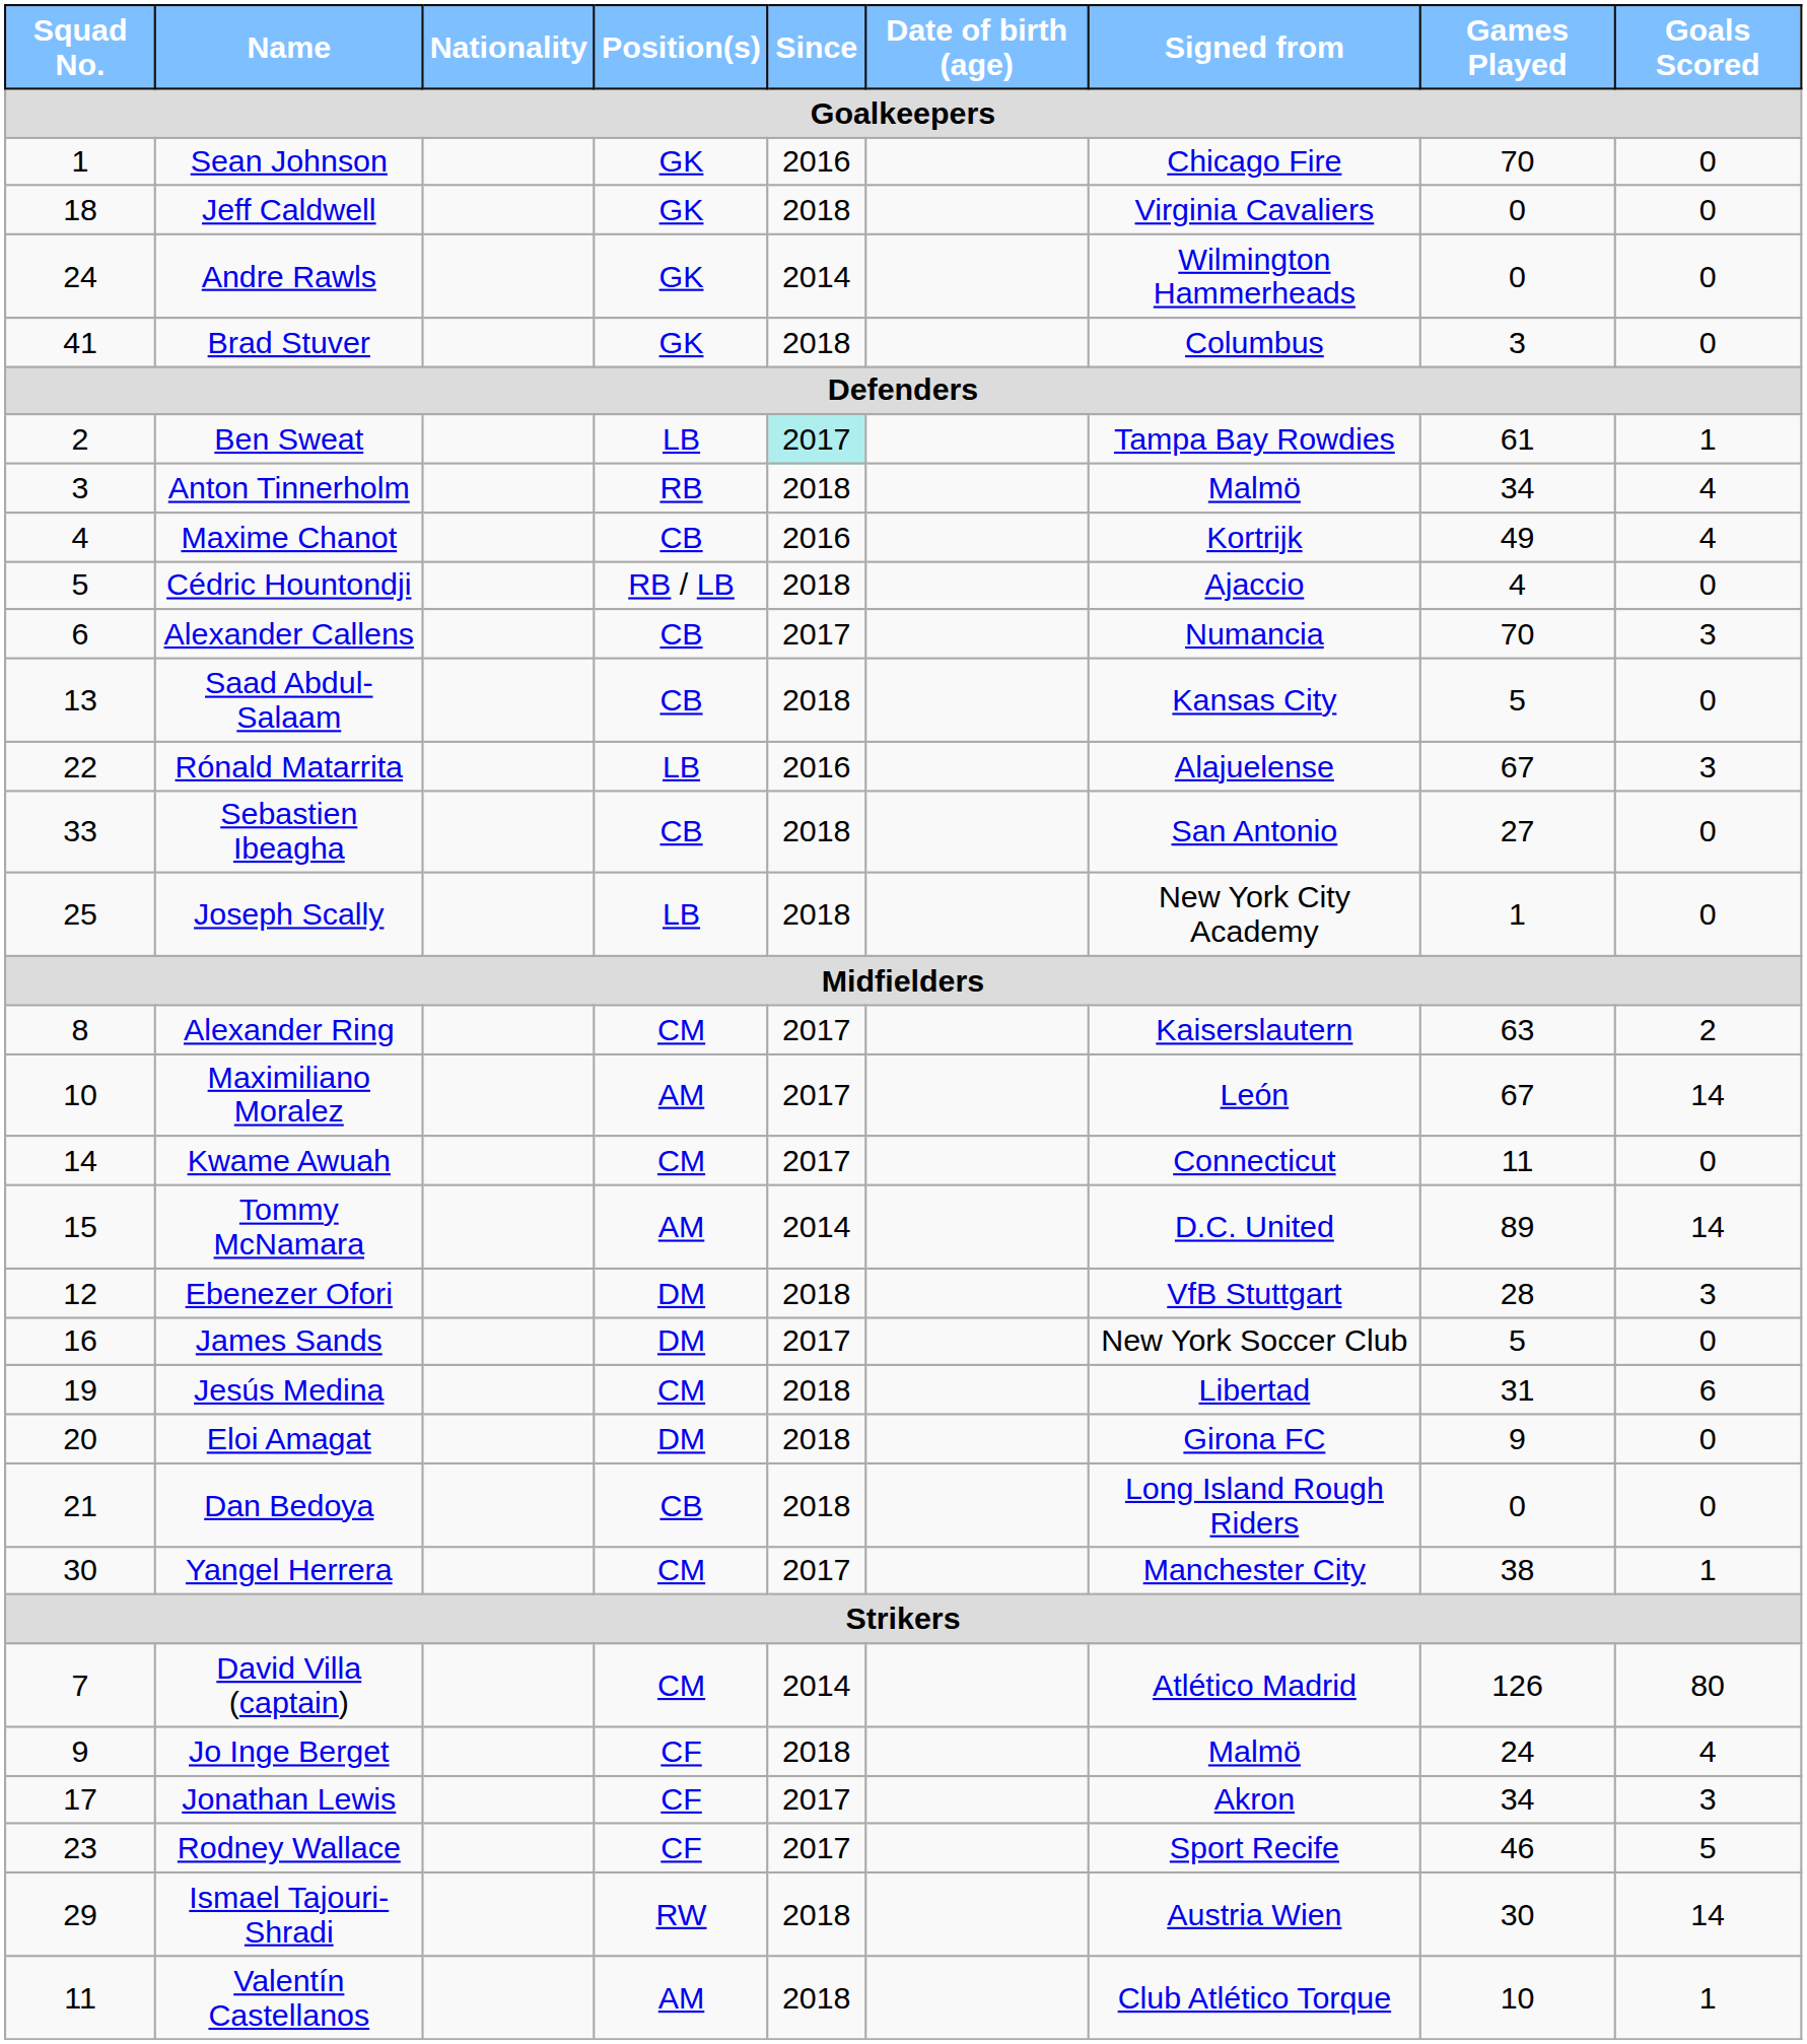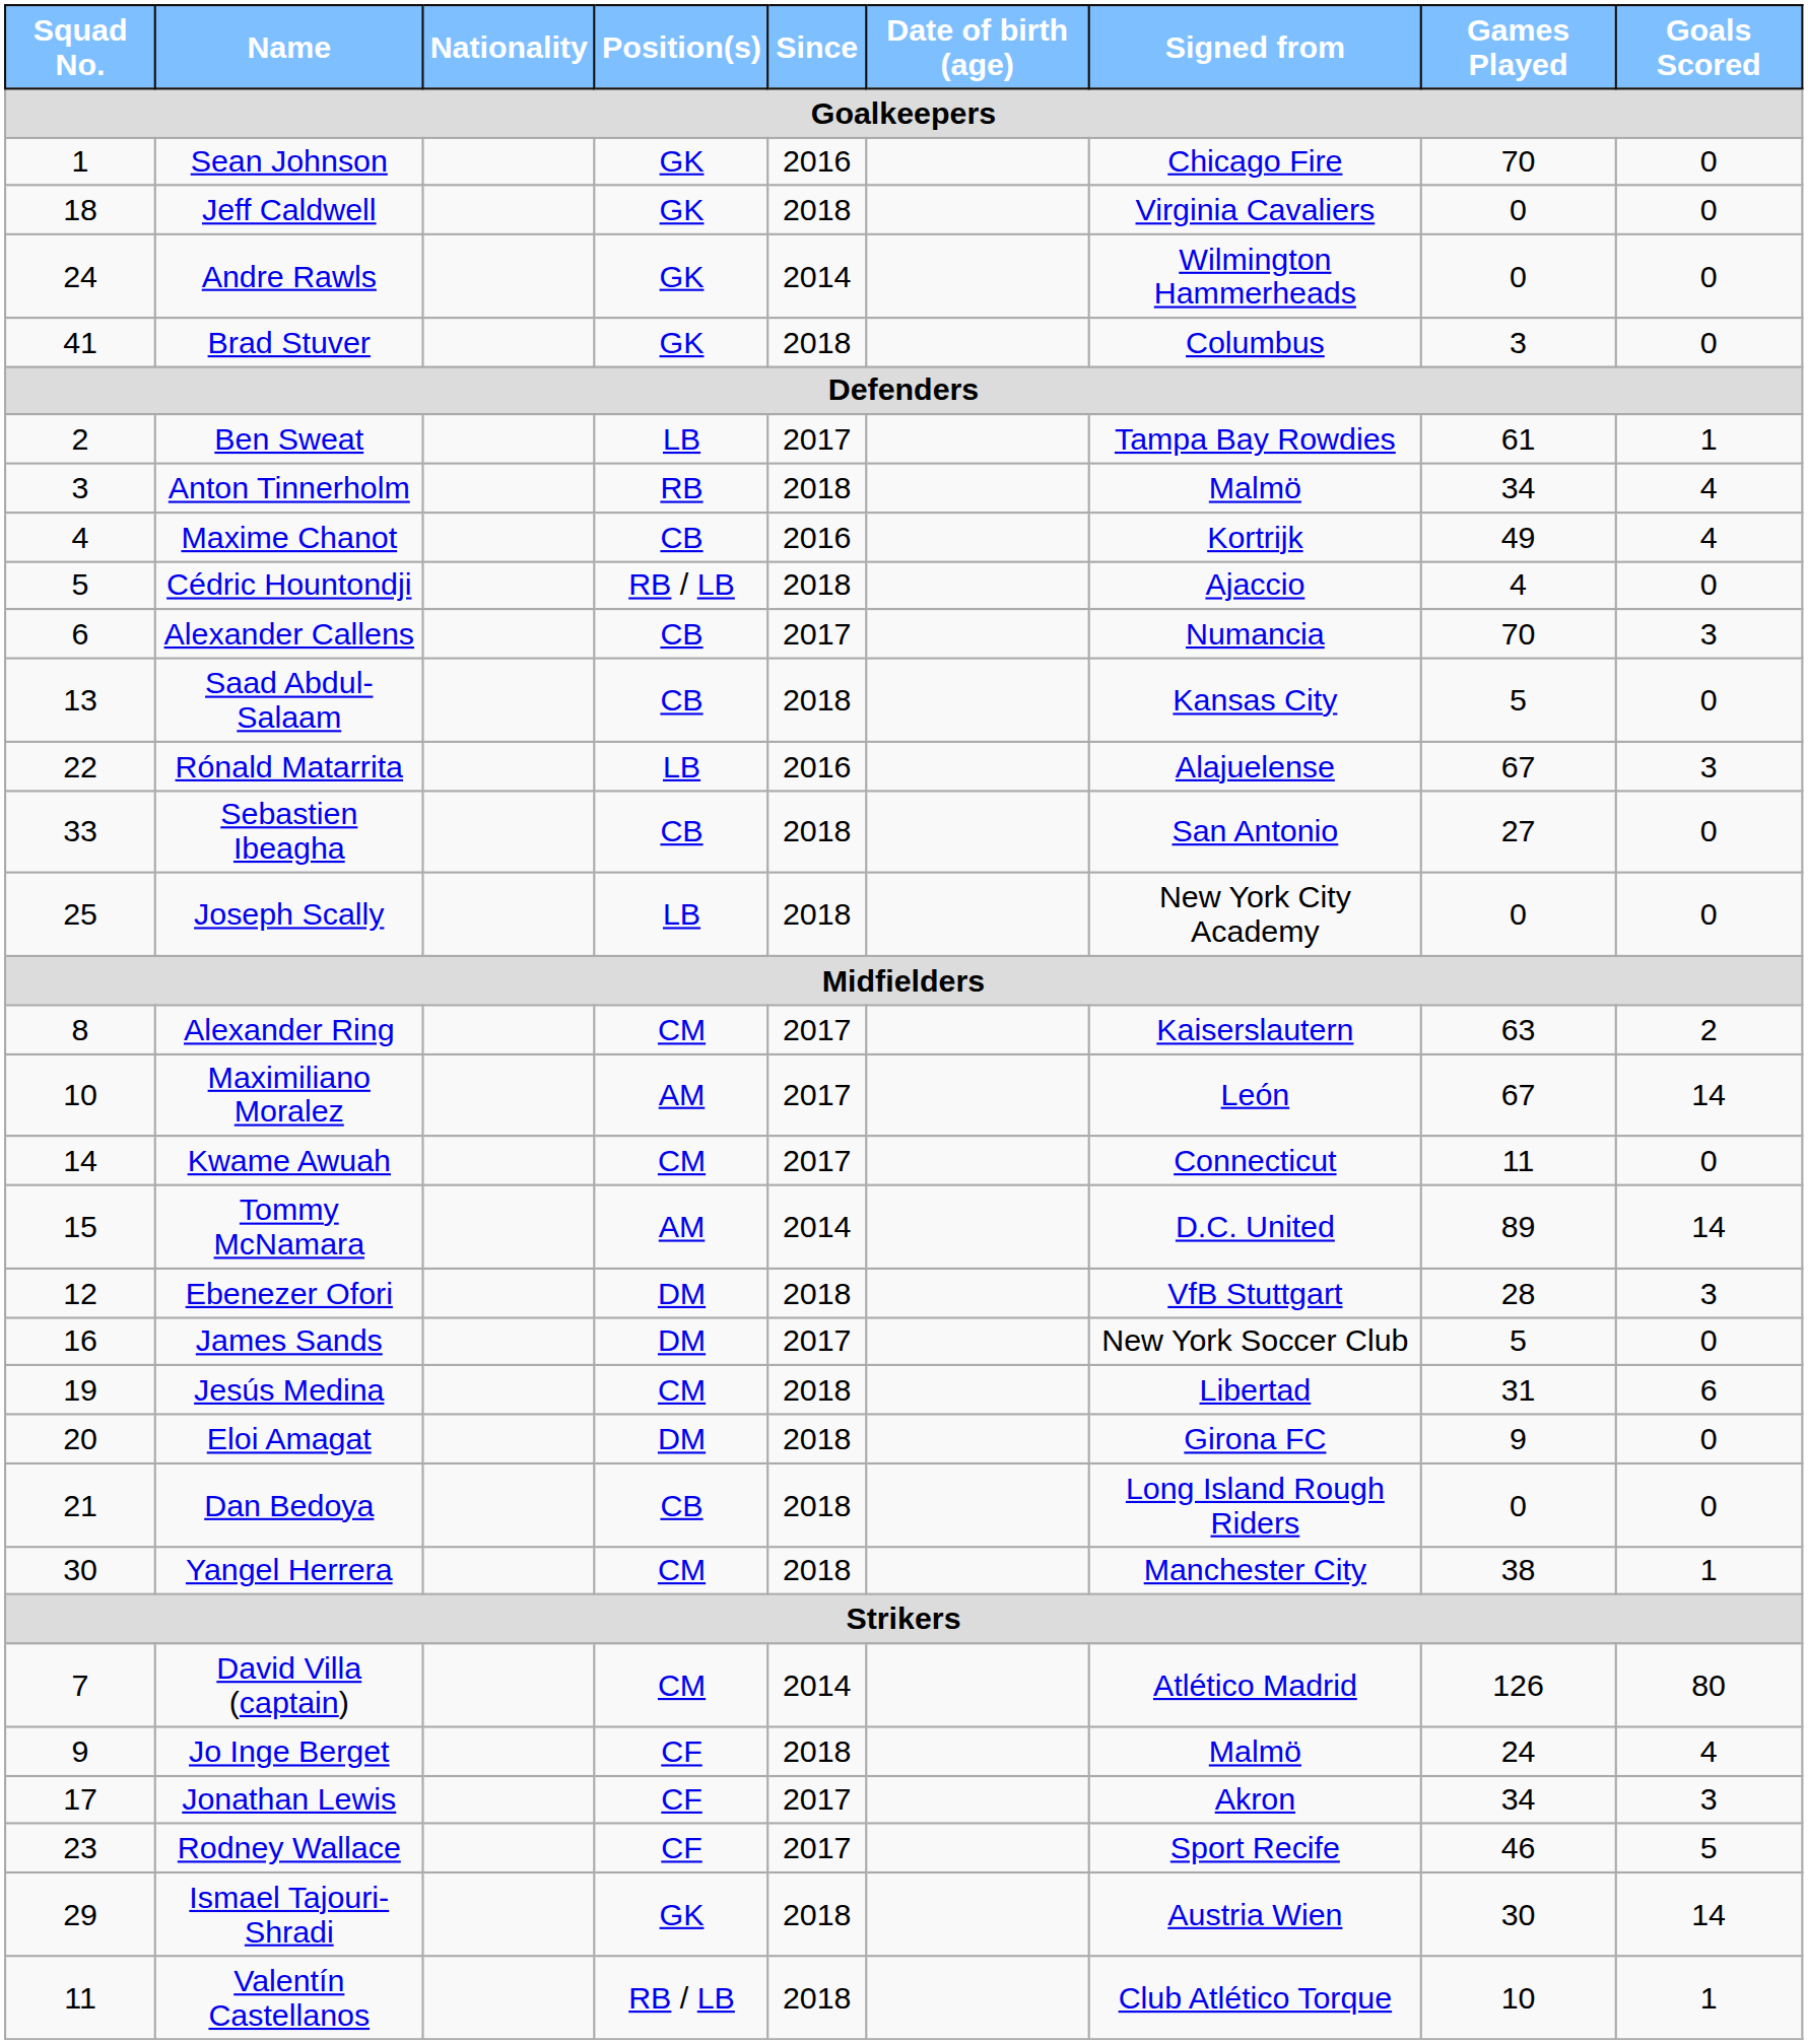 <table class="wikitable" style="text-align:center; font-size:90%; width:95%;">
 <tr>
 <th style="background:#7EBFFF; color:#fff;  border:1px solid #0e0e0e; text-align:center;">Squad No.</th>
 <th style="background:#7EBFFF; color:#fff;  border:1px solid #0e0e0e; text-align:center;">Name</th>
 <th style="background:#7EBFFF; color:#fff;  border:1px solid #0e0e0e; text-align:center;">Nationality</th>
 <th style="background:#7EBFFF; color:#fff;  border:1px solid #0e0e0e; text-align:center;">Position(s)</th>
 <th style="background:#7EBFFF; color:#fff;  border:1px solid #0e0e0e; text-align:center;">Since</th>
 <th style="background:#7EBFFF; color:#fff;  border:1px solid #0e0e0e; text-align:center;">Date of birth (age)</th>
 <th style="background:#7EBFFF; color:#fff;  border:1px solid #0e0e0e; text-align:center;">Signed from</th>
 <th style="background:#7EBFFF; color:#fff;  border:1px solid #0e0e0e; text-align:center;">Games Played</th>
 <th style="background:#7EBFFF; color:#fff;  border:1px solid #0e0e0e; text-align:center;">Goals Scored</th>
 </tr>
 <tr>
 <th colspan="9" style="background:#dcdcdc; text-align:center;">Goalkeepers</th>
 </tr>
 <tr>
 <td>1</td>
 <td><a href='#'>Sean Johnson</a></td>
 <td></td>
 <td><a href='#'>GK</a></td>
 <td>2016</td>
 <td></td>
 <td> <a href='#'>Chicago Fire</a></td>
 <td>70</td>
 <td>0</td>
 </tr>
 <tr>
 <td>18</td>
 <td><a href='#'>Jeff Caldwell</a></td>
 <td></td>
 <td><a href='#'>GK</a></td>
 <td>2018</td>
 <td></td>
 <td> <a href='#'>Virginia Cavaliers</a></td>
 <td>0</td>
 <td>0</td>
 </tr>
 <tr>
 <td>24</td>
 <td><a href='#'>Andre Rawls</a></td>
 <td></td>
 <td><a href='#'>GK</a></td>
 <td>2014</td>
 <td></td>
 <td> <a href='#'>Wilmington Hammerheads</a></td>
 <td>0</td>
 <td>0</td>
 </tr>
 <tr>
 <td>41</td>
 <td><a href='#'>Brad Stuver</a></td>
 <td></td>
 <td><a href='#'>GK</a></td>
 <td>2018</td>
 <td></td>
 <td> <a href='#'>Columbus</a></td>
 <td>3</td>
 <td>0</td>
 </tr>
 <tr>
 <th colspan="9" style="background:#dcdcdc; text-align:center;"><strong>Defenders</strong></th>
 </tr>
 <tr>
 <td>2</td>
 <td><a href='#'>Ben Sweat</a></td>
 <td></td>
 <td><a href='#'>LB</a></td>
-<td style="background: paleturquoise;">2017</td>
+<td>2017</td>
 <td></td>
 <td> <a href='#'>Tampa Bay Rowdies</a></td>
 <td>61</td>
 <td>1</td>
 </tr>
 <tr>
 <td>3</td>
 <td><a href='#'>Anton Tinnerholm</a></td>
 <td></td>
 <td><a href='#'>RB</a></td>
 <td>2018</td>
 <td></td>
 <td> <a href='#'>Malmö</a></td>
 <td>34</td>
 <td>4</td>
 </tr>
 <tr>
 <td>4</td>
 <td><a href='#'>Maxime Chanot</a></td>
 <td></td>
 <td><a href='#'>CB</a></td>
 <td>2016</td>
 <td></td>
 <td> <a href='#'>Kortrijk</a></td>
 <td>49</td>
 <td>4</td>
 </tr>
 <tr>
 <td>5</td>
 <td><a href='#'>Cédric Hountondji</a></td>
 <td></td>
 <td><a href='#'>RB</a> / <a href='#'>LB</a></td>
 <td>2018</td>
 <td></td>
 <td> <a href='#'>Ajaccio</a></td>
 <td>4</td>
 <td>0</td>
 </tr>
 <tr>
 <td>6</td>
 <td><a href='#'>Alexander Callens</a></td>
 <td></td>
 <td><a href='#'>CB</a></td>
 <td>2017</td>
 <td></td>
 <td> <a href='#'>Numancia</a></td>
 <td>70</td>
 <td>3</td>
 </tr>
 <tr>
 <td>13</td>
 <td><a href='#'>Saad Abdul-Salaam</a></td>
 <td></td>
 <td><a href='#'>CB</a></td>
 <td>2018</td>
 <td></td>
 <td> <a href='#'>Kansas City</a></td>
 <td>5</td>
 <td>0</td>
 </tr>
 <tr>
 <td>22</td>
 <td><a href='#'>Rónald Matarrita</a></td>
 <td></td>
 <td><a href='#'>LB</a></td>
 <td>2016</td>
 <td></td>
 <td> <a href='#'>Alajuelense</a></td>
 <td>67</td>
 <td>3</td>
 </tr>
 <tr>
 <td>33</td>
 <td><a href='#'>Sebastien Ibeagha</a></td>
 <td></td>
 <td><a href='#'>CB</a></td>
 <td>2018</td>
 <td></td>
 <td> <a href='#'>San Antonio</a></td>
 <td>27</td>
 <td>0</td>
 </tr>
 <tr>
 <td>25</td>
 <td><a href='#'>Joseph Scally</a></td>
 <td></td>
 <td><a href='#'>LB</a></td>
 <td>2018</td>
 <td></td>
 <td> New York City Academy</td>
-<td>1</td>
+<td>0</td>
 <td>0</td>
 </tr>
 <tr>
 <th colspan="10" style="background:#dcdcdc; text-align:center;">Midfielders</th>
 </tr>
 <tr>
 <td>8</td>
 <td><a href='#'>Alexander Ring</a></td>
 <td></td>
 <td><a href='#'>CM</a></td>
 <td>2017</td>
 <td></td>
 <td> <a href='#'>Kaiserslautern</a></td>
 <td>63</td>
 <td>2</td>
 </tr>
 <tr>
 <td>10</td>
 <td><a href='#'>Maximiliano Moralez</a></td>
 <td></td>
 <td><a href='#'>AM</a></td>
 <td>2017</td>
 <td></td>
 <td> <a href='#'>León</a></td>
 <td>67</td>
 <td>14</td>
 </tr>
 <tr>
 <td>14</td>
 <td><a href='#'>Kwame Awuah</a></td>
 <td></td>
 <td><a href='#'>CM</a></td>
 <td>2017</td>
 <td></td>
 <td> <a href='#'>Connecticut</a></td>
 <td>11</td>
 <td>0</td>
 </tr>
 <tr>
 <td>15</td>
 <td><a href='#'>Tommy McNamara</a></td>
 <td></td>
 <td><a href='#'>AM</a></td>
 <td>2014</td>
 <td></td>
 <td> <a href='#'>D.C. United</a></td>
 <td>89</td>
 <td>14</td>
 </tr>
 <tr>
 <td>12</td>
 <td><a href='#'>Ebenezer Ofori</a></td>
 <td></td>
 <td><a href='#'>DM</a></td>
 <td>2018</td>
 <td></td>
 <td> <a href='#'>VfB Stuttgart</a></td>
 <td>28</td>
 <td>3</td>
 </tr>
 <tr>
 <td>16</td>
 <td><a href='#'>James Sands</a></td>
 <td></td>
 <td><a href='#'>DM</a></td>
 <td>2017</td>
 <td></td>
 <td> New York Soccer Club</td>
 <td>5</td>
 <td>0</td>
 </tr>
 <tr>
 <td>19</td>
 <td><a href='#'>Jesús Medina</a></td>
 <td></td>
 <td><a href='#'>CM</a></td>
 <td>2018</td>
 <td></td>
 <td> <a href='#'>Libertad</a></td>
 <td>31</td>
 <td>6</td>
 </tr>
 <tr>
 <td>20</td>
 <td><a href='#'>Eloi Amagat</a></td>
 <td></td>
 <td><a href='#'>DM</a></td>
 <td>2018</td>
 <td></td>
 <td> <a href='#'>Girona FC</a></td>
 <td>9</td>
 <td>0</td>
 </tr>
 <tr>
 <td>21</td>
 <td><a href='#'>Dan Bedoya</a></td>
 <td></td>
 <td><a href='#'>CB</a></td>
 <td>2018</td>
 <td></td>
 <td> <a href='#'>Long Island Rough Riders</a></td>
 <td>0</td>
 <td>0</td>
 </tr>
 <tr>
 <td>30</td>
 <td><a href='#'>Yangel Herrera</a></td>
 <td></td>
 <td><a href='#'>CM</a></td>
-<td>2017</td>
+<td>2018</td>
 <td></td>
 <td> <a href='#'>Manchester City</a></td>
 <td>38</td>
 <td>1</td>
 </tr>
 <tr>
 <th colspan="10" style="background:#dcdcdc; text-align:center;">Strikers</th>
 </tr>
 <tr>
 <td>7</td>
 <td><a href='#'>David Villa</a> (<a href='#'>captain</a>)</td>
 <td></td>
 <td><a href='#'>CM</a></td>
 <td>2014</td>
 <td></td>
 <td> <a href='#'>Atlético Madrid</a></td>
 <td>126</td>
 <td>80</td>
 </tr>
 <tr>
 <td>9</td>
 <td><a href='#'>Jo Inge Berget</a></td>
 <td></td>
 <td><a href='#'>CF</a></td>
 <td>2018</td>
 <td></td>
 <td> <a href='#'>Malmö</a></td>
 <td>24</td>
 <td>4</td>
 </tr>
 <tr>
 <td>17</td>
 <td><a href='#'>Jonathan Lewis</a></td>
 <td></td>
 <td><a href='#'>CF</a></td>
 <td>2017</td>
 <td></td>
 <td> <a href='#'>Akron</a></td>
 <td>34</td>
 <td>3</td>
 </tr>
 <tr>
 <td>23</td>
 <td><a href='#'>Rodney Wallace</a></td>
 <td></td>
 <td><a href='#'>CF</a></td>
 <td>2017</td>
 <td></td>
 <td> <a href='#'>Sport Recife</a></td>
 <td>46</td>
 <td>5</td>
 </tr>
 <tr>
 <td>29</td>
 <td><a href='#'>Ismael Tajouri-Shradi</a></td>
 <td></td>
-<td><a href='#'>RW</a></td>
+<td><a href='#'>GK</a></td>
 <td>2018</td>
 <td></td>
 <td> <a href='#'>Austria Wien</a></td>
 <td>30</td>
 <td>14</td>
 </tr>
 <tr>
 <td>11</td>
 <td><a href='#'>Valentín Castellanos</a></td>
 <td></td>
-<td><a href='#'>AM</a></td>
+<td><a href='#'>RB</a> / <a href='#'>LB</a></td>
 <td>2018</td>
 <td></td>
 <td> <a href='#'>Club Atlético Torque</a></td>
 <td>10</td>
 <td>1</td>
 </tr>
 <tr>
 </tr>
 </table>
